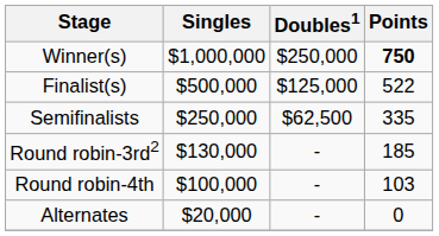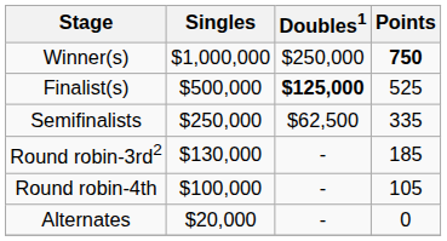 <table class="wikitable">
 <tr>
 <th>Stage</th>
 <th>Singles</th>
 <th>Doubles<sup>1</sup></th>
 <th>Points</th>
 </tr>
 <tr align="center">
 <td>Winner(s)</td>
 <td>$1,000,000</td>
 <td>$250,000</td>
 <td><strong>750</strong></td>
 </tr>
 <tr align="center">
 <td>Finalist(s)</td>
 <td>$500,000</td>
-<td>$125,000</td>
-<td>522</td>
+<td><strong>$125,000</strong></td>
+<td>525</td>
 </tr>
 <tr align="center">
 <td>Semifinalists</td>
 <td>$250,000</td>
 <td>$62,500</td>
 <td>335</td>
 </tr>
 <tr align="center">
 <td>Round robin-3rd<sup>2</sup></td>
 <td>$130,000</td>
 <td>-</td>
 <td>185</td>
 </tr>
 <tr align="center">
 <td>Round robin-4th</td>
 <td>$100,000</td>
 <td>-</td>
-<td>103</td>
+<td>105</td>
 </tr>
 <tr align="center">
 <td>Alternates</td>
 <td>$20,000</td>
 <td>-</td>
 <td>0</td>
 </tr>
 <tr>
 </tr>
 </table>
